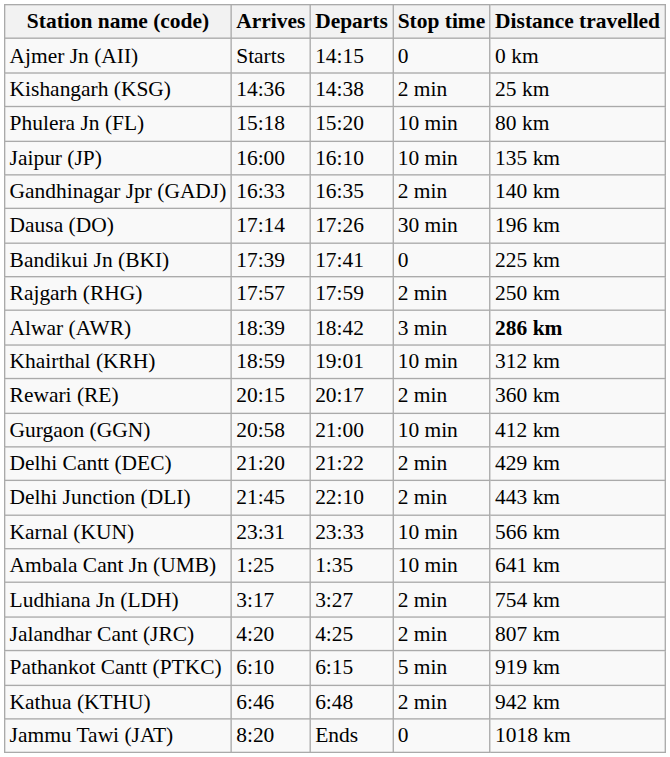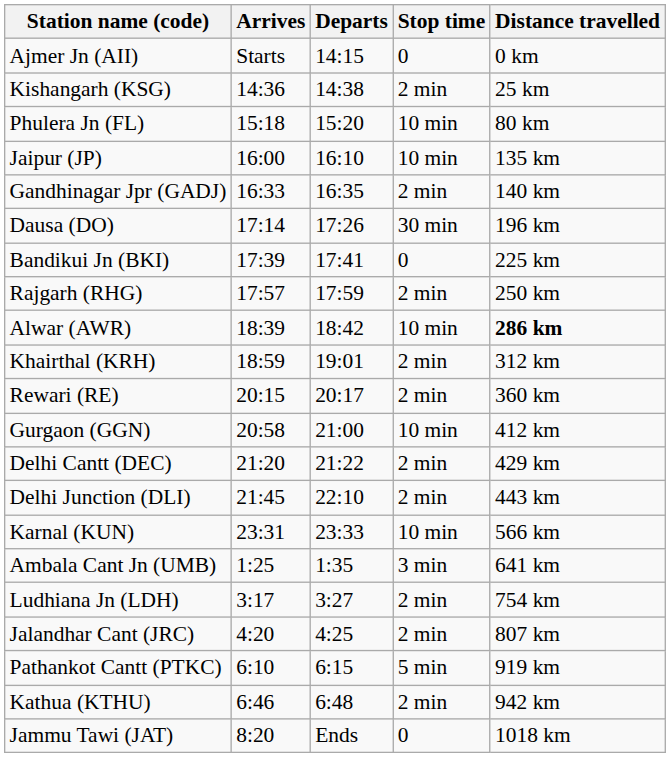 <table class="wikitable">
 <tr>
 <th>Station name (code)</th>
 <th>Arrives</th>
 <th>Departs</th>
 <th>Stop time</th>
 <th>Distance travelled</th>
 </tr>
 <tr>
 <td>Ajmer Jn (AII)</td>
 <td>Starts</td>
 <td>14:15</td>
 <td>0</td>
 <td>0 km</td>
 </tr>
 <tr>
 <td>Kishangarh (KSG)</td>
 <td>14:36</td>
 <td>14:38</td>
 <td>2 min</td>
 <td>25 km</td>
 </tr>
 <tr>
 <td>Phulera Jn (FL)</td>
 <td>15:18</td>
 <td>15:20</td>
 <td>10 min</td>
 <td>80 km</td>
 </tr>
 <tr>
 <td>Jaipur (JP)</td>
 <td>16:00</td>
 <td>16:10</td>
 <td>10 min</td>
 <td>135 km</td>
 </tr>
 <tr>
 <td>Gandhinagar Jpr (GADJ)</td>
 <td>16:33</td>
 <td>16:35</td>
 <td>2 min</td>
 <td>140 km</td>
 </tr>
 <tr>
 <td>Dausa (DO)</td>
 <td>17:14</td>
 <td>17:26</td>
 <td>30 min</td>
 <td>196 km</td>
 </tr>
 <tr>
 <td>Bandikui Jn (BKI)</td>
 <td>17:39</td>
 <td>17:41</td>
 <td>0</td>
 <td>225 km</td>
 </tr>
 <tr>
 <td>Rajgarh (RHG)</td>
 <td>17:57</td>
 <td>17:59</td>
 <td>2 min</td>
 <td>250 km</td>
 </tr>
 <tr>
 <td>Alwar (AWR)</td>
 <td>18:39</td>
 <td>18:42</td>
-<td>3 min</td>
+<td>10 min</td>
 <td><strong>286 km</strong></td>
 </tr>
 <tr>
 <td>Khairthal (KRH)</td>
 <td>18:59</td>
 <td>19:01</td>
-<td>10 min</td>
+<td>2 min</td>
 <td>312 km</td>
 </tr>
 <tr>
 <td>Rewari (RE)</td>
 <td>20:15</td>
 <td>20:17</td>
 <td>2 min</td>
 <td>360 km</td>
 </tr>
 <tr>
 <td>Gurgaon (GGN)</td>
 <td>20:58</td>
 <td>21:00</td>
 <td>10 min</td>
 <td>412 km</td>
 </tr>
 <tr>
 <td>Delhi Cantt (DEC)</td>
 <td>21:20</td>
 <td>21:22</td>
 <td>2 min</td>
 <td>429 km</td>
 </tr>
 <tr>
 <td>Delhi Junction (DLI)</td>
 <td>21:45</td>
 <td>22:10</td>
 <td>2 min</td>
 <td>443 km</td>
 </tr>
 <tr>
 <td>Karnal (KUN)</td>
 <td>23:31</td>
 <td>23:33</td>
 <td>10 min</td>
 <td>566 km</td>
 </tr>
 <tr>
 <td>Ambala Cant Jn (UMB)</td>
 <td>1:25</td>
 <td>1:35</td>
-<td>10 min</td>
+<td>3 min</td>
 <td>641 km</td>
 </tr>
 <tr>
 <td>Ludhiana Jn (LDH)</td>
 <td>3:17</td>
 <td>3:27</td>
 <td>2 min</td>
 <td>754 km</td>
 </tr>
 <tr>
 <td>Jalandhar Cant (JRC)</td>
 <td>4:20</td>
 <td>4:25</td>
 <td>2 min</td>
 <td>807 km</td>
 </tr>
 <tr>
 <td>Pathankot Cantt (PTKC)</td>
 <td>6:10</td>
 <td>6:15</td>
 <td>5 min</td>
 <td>919 km</td>
 </tr>
 <tr>
 <td>Kathua (KTHU)</td>
 <td>6:46</td>
 <td>6:48</td>
 <td>2 min</td>
 <td>942 km</td>
 </tr>
 <tr>
 <td>Jammu Tawi (JAT)</td>
 <td>8:20</td>
 <td>Ends</td>
 <td>0</td>
 <td>1018 km</td>
 </tr>
 </table>
